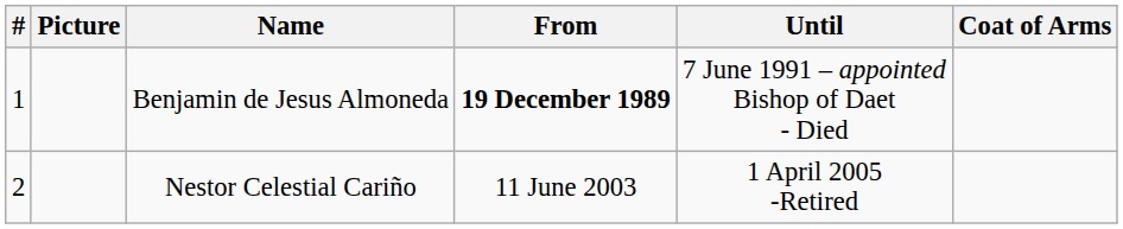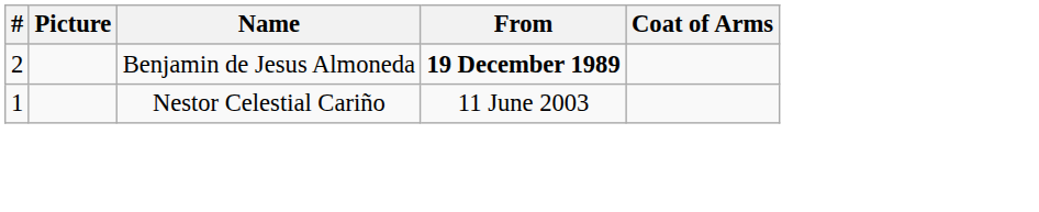 <table class="wikitable">
 <tr>
 <th>#</th>
 <th>Picture</th>
 <th>Name</th>
 <th>From</th>
-<th>Until</th>
 <th>Coat of Arms</th>
+</tr>
+<tr>
+<td align="center">2</td>
+<td></td>
+<td align="center">Benjamin de Jesus Almoneda</td>
+<td align="center"><strong>19 December 1989</strong></td>
+<td></td>
 </tr>
 <tr>
 <td align="center">1</td>
 <td></td>
-<td align="center">Benjamin de Jesus Almoneda</td>
-<td align="center"><strong>19 December 1989</strong></td>
-<td align="center">7 June 1991 – <em>appointed</em><br>Bishop of Daet<br>- Died</td>
-<td></td>
-</tr>
-<tr>
-<td align="center">2</td>
-<td></td>
 <td align="center">Nestor Celestial Cariño</td>
 <td align="center">11 June 2003</td>
-<td align="center">1 April 2005<br>-Retired</td>
 <td></td>
 </tr>
 </table>
